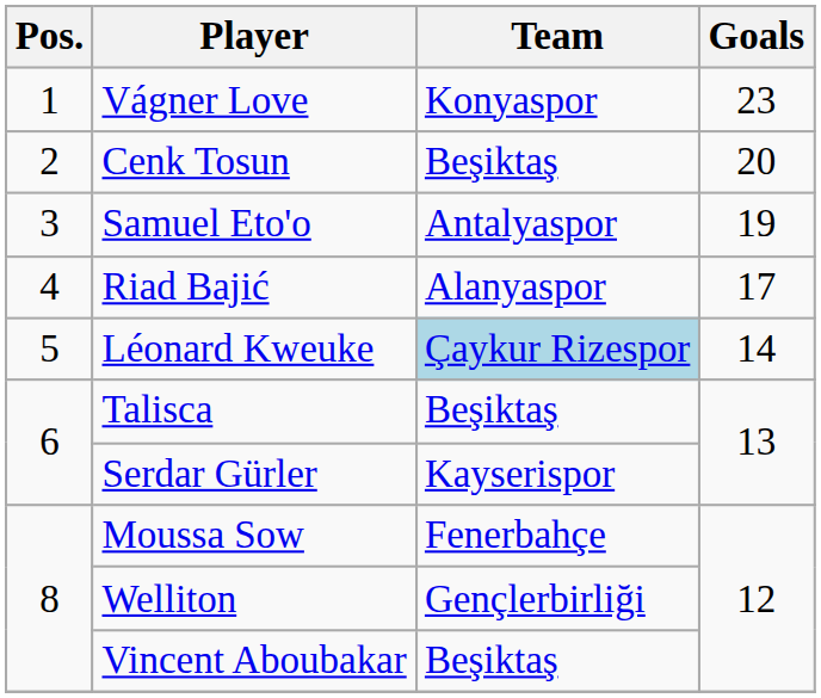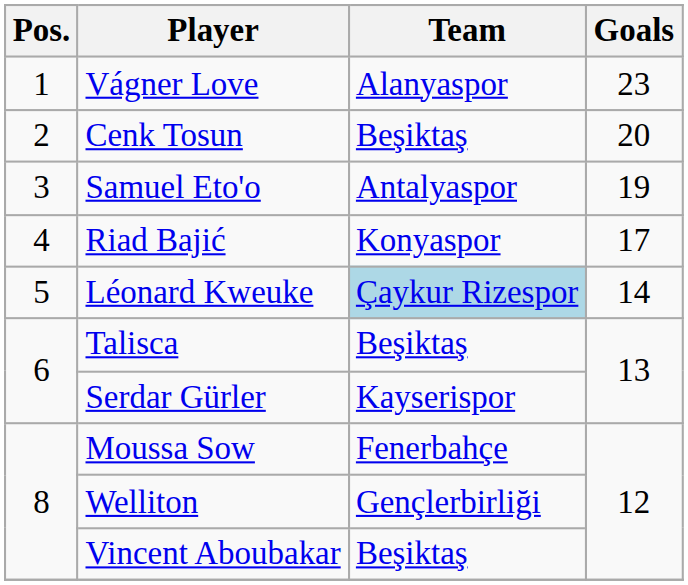 <table class="wikitable">
 <tr>
 <th>Pos.</th>
 <th>Player</th>
 <th>Team</th>
 <th>Goals</th>
 </tr>
 <tr>
 <td align=center>1</td>
 <td> <a href='#'>Vágner Love</a></td>
-<td><a href='#'>Konyaspor</a></td>
+<td><a href='#'>Alanyaspor</a></td>
 <td align=center>23</td>
 </tr>
 <tr>
 <td align=center>2</td>
 <td> <a href='#'>Cenk Tosun</a></td>
 <td><a href='#'>Beşiktaş</a></td>
 <td align=center>20</td>
 </tr>
 <tr>
 <td align=center>3</td>
 <td> <a href='#'>Samuel Eto'o</a></td>
 <td><a href='#'>Antalyaspor</a></td>
 <td align=center>19</td>
 </tr>
 <tr>
 <td align=center>4</td>
 <td> <a href='#'>Riad Bajić</a></td>
-<td><a href='#'>Alanyaspor</a></td>
+<td><a href='#'>Konyaspor</a></td>
 <td align=center>17</td>
 </tr>
 <tr>
 <td align=center>5</td>
 <td> <a href='#'>Léonard Kweuke</a></td>
 <td style="background: lightblue;"><a href='#'>Çaykur Rizespor</a></td>
 <td align=center>14</td>
 </tr>
 <tr>
 <td rowspan=2 align=center>6</td>
 <td> <a href='#'>Talisca</a></td>
 <td><a href='#'>Beşiktaş</a></td>
 <td rowspan=2 align=center>13</td>
 </tr>
 <tr>
 <td> <a href='#'>Serdar Gürler</a></td>
 <td><a href='#'>Kayserispor</a></td>
 </tr>
 <tr>
 <td rowspan=3 align=center>8</td>
 <td> <a href='#'>Moussa Sow</a></td>
 <td><a href='#'>Fenerbahçe</a></td>
 <td rowspan=3 align=center>12</td>
 </tr>
 <tr>
 <td> <a href='#'>Welliton</a></td>
 <td><a href='#'>Gençlerbirliği</a></td>
 </tr>
 <tr>
 <td> <a href='#'>Vincent Aboubakar</a></td>
 <td><a href='#'>Beşiktaş</a></td>
 </tr>
 <tr>
 </tr>
 </table>
